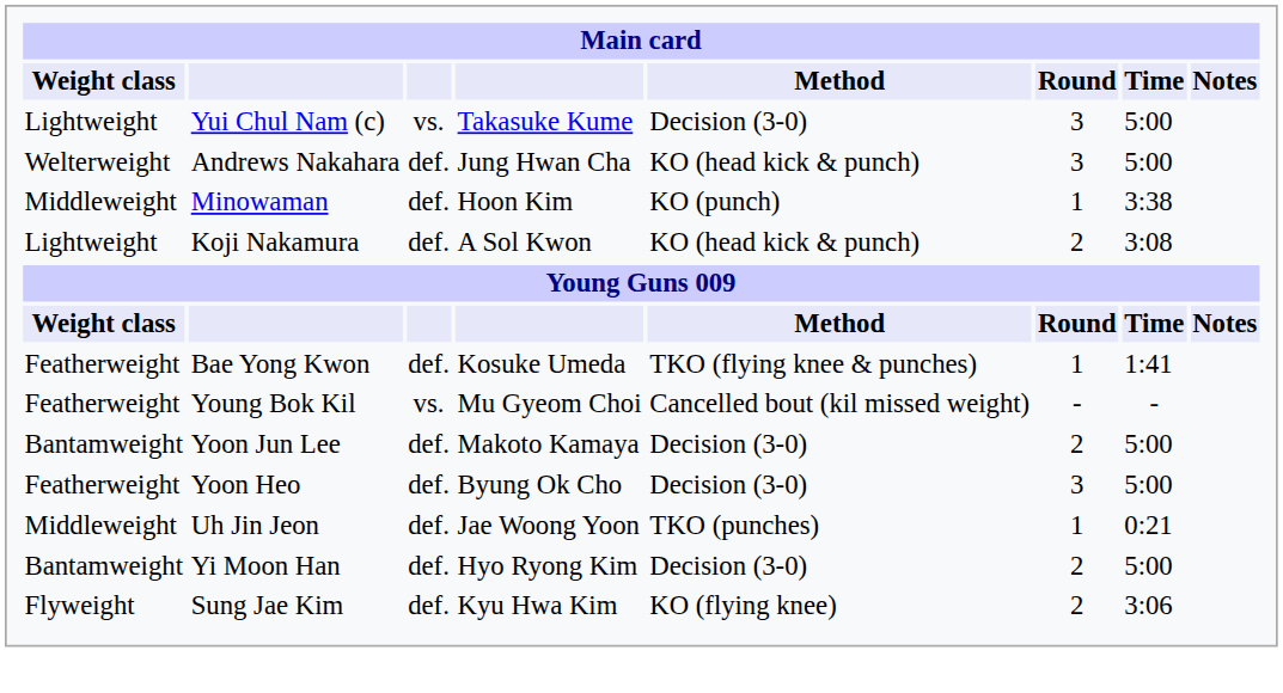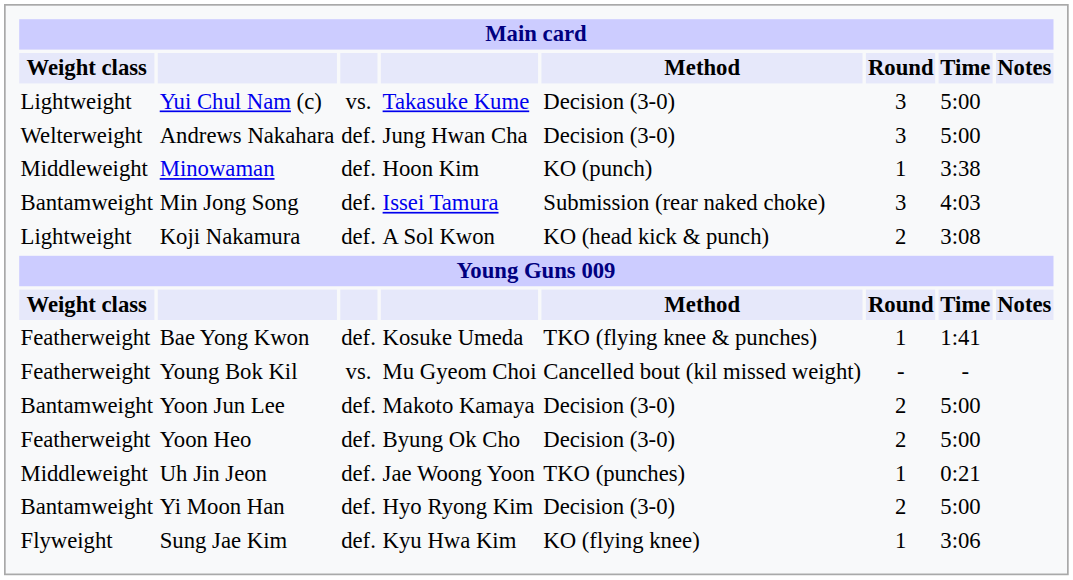 <table style="font-size: 84%; border: 1px solid darkgray; padding: 0.43em; background-color: #F8F9FA;">
 <tr>
 <th colspan="8" style="background-color: #ccf; color: #000080; text-align: center;">Main card</th>
 </tr>
 <tr>
 <th colspan="1" style="background-color: #E6E8FA; color: #000000; text-align: center;">Weight class</th>
 <th colspan="1" style="background-color: #E6E8FA; color: #000000; text-align: center;"></th>
 <th colspan="1" style="background-color: #E6E8FA; color: #000000; text-align: center;"></th>
 <th colspan="1" style="background-color: #E6E8FA; color: #000000; text-align: center;"></th>
 <th colspan="1" style="background-color: #E6E8FA; color: #000000; text-align: center;">Method</th>
 <th colspan="1" style="background-color: #E6E8FA; color: #000000; text-align: center;">Round</th>
 <th colspan="1" style="background-color: #E6E8FA; color: #000000; text-align: center;">Time</th>
 <th colspan="1" style="background-color: #E6E8FA; color: #000000; text-align: center;">Notes</th>
 </tr>
 <tr>
 <td>Lightweight</td>
 <td> <a href='#'>Yui Chul Nam</a> (c)</td>
 <td align="center">vs.</td>
 <td> <a href='#'>Takasuke Kume</a></td>
 <td>Decision (3-0)</td>
 <td align="center">3</td>
 <td>5:00</td>
 <td></td>
 </tr>
 <tr>
 <td>Welterweight</td>
 <td> Andrews Nakahara</td>
 <td>def.</td>
 <td> Jung Hwan Cha</td>
-<td>KO (head kick & punch)</td>
+<td>Decision (3-0)</td>
 <td align="center">3</td>
 <td>5:00</td>
 <td></td>
 </tr>
 <tr>
 <td>Middleweight</td>
 <td> <a href='#'>Minowaman</a></td>
 <td>def.</td>
 <td> Hoon Kim</td>
 <td>KO (punch)</td>
 <td align="center">1</td>
 <td>3:38</td>
+<td></td>
+</tr>
+<tr>
+<td>Bantamweight</td>
+<td> Min Jong Song</td>
+<td>def.</td>
+<td> <a href='#'>Issei Tamura</a></td>
+<td>Submission (rear naked choke)</td>
+<td align="center">3</td>
+<td>4:03</td>
 <td></td>
 </tr>
 <tr>
 <td>Lightweight</td>
 <td> Koji Nakamura</td>
 <td>def.</td>
 <td> A Sol Kwon</td>
 <td>KO (head kick & punch)</td>
 <td align="center">2</td>
 <td>3:08</td>
 <td></td>
 </tr>
 <tr>
 <th colspan="8" style="background-color: #ccf; color: #000080; text-align: center;">Young Guns 009</th>
 </tr>
 <tr>
 <th colspan="1" style="background-color: #E6E8FA; color: #000000; text-align: center;">Weight class</th>
 <th colspan="1" style="background-color: #E6E8FA; color: #000000; text-align: center;"></th>
 <th colspan="1" style="background-color: #E6E8FA; color: #000000; text-align: center;"></th>
 <th colspan="1" style="background-color: #E6E8FA; color: #000000; text-align: center;"></th>
 <th colspan="1" style="background-color: #E6E8FA; color: #000000; text-align: center;">Method</th>
 <th colspan="1" style="background-color: #E6E8FA; color: #000000; text-align: center;">Round</th>
 <th colspan="1" style="background-color: #E6E8FA; color: #000000; text-align: center;">Time</th>
 <th colspan="1" style="background-color: #E6E8FA; color: #000000; text-align: center;">Notes</th>
 </tr>
 <tr>
 <td>Featherweight</td>
 <td> Bae Yong Kwon</td>
 <td>def.</td>
 <td> Kosuke Umeda</td>
 <td>TKO (flying knee & punches)</td>
 <td align="center">1</td>
 <td>1:41</td>
 <td></td>
 </tr>
 <tr>
 <td>Featherweight</td>
 <td> Young Bok Kil</td>
 <td align="center">vs.</td>
 <td> Mu Gyeom Choi</td>
 <td>Cancelled bout (kil missed weight)</td>
 <td align="center">-</td>
 <td align="center">-</td>
 <td></td>
 </tr>
 <tr>
 <td>Bantamweight</td>
 <td> Yoon Jun Lee</td>
 <td>def.</td>
 <td> Makoto Kamaya</td>
 <td>Decision (3-0)</td>
 <td align="center">2</td>
 <td>5:00</td>
 <td></td>
 </tr>
 <tr>
 <td>Featherweight</td>
 <td> Yoon Heo</td>
 <td>def.</td>
 <td> Byung Ok Cho</td>
 <td>Decision (3-0)</td>
-<td align="center">3</td>
+<td align="center">2</td>
 <td>5:00</td>
 <td></td>
 </tr>
 <tr>
 <td>Middleweight</td>
 <td> Uh Jin Jeon</td>
 <td>def.</td>
 <td> Jae Woong Yoon</td>
 <td>TKO (punches)</td>
 <td align="center">1</td>
 <td>0:21</td>
 <td></td>
 </tr>
 <tr>
 <td>Bantamweight</td>
 <td> Yi Moon Han</td>
 <td>def.</td>
 <td> Hyo Ryong Kim</td>
 <td>Decision (3-0)</td>
 <td align="center">2</td>
 <td>5:00</td>
 <td></td>
 </tr>
 <tr>
 <td>Flyweight</td>
 <td> Sung Jae Kim</td>
 <td>def.</td>
 <td> Kyu Hwa Kim</td>
 <td>KO (flying knee)</td>
-<td align="center">2</td>
+<td align="center">1</td>
 <td>3:06</td>
 <td></td>
 </tr>
 <tr>
 </tr>
 </table>
